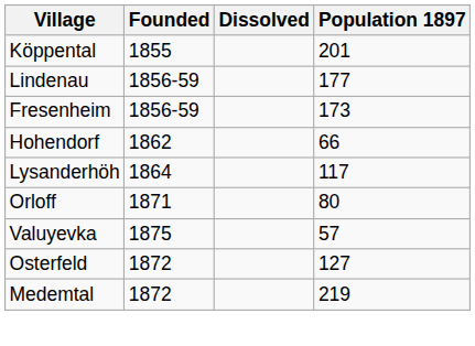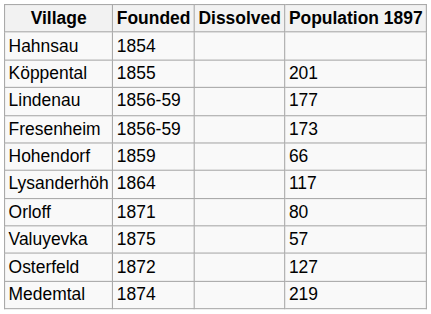 <table class="wikitable">
 <tr>
 <th>Village</th>
 <th>Founded</th>
 <th>Dissolved</th>
 <th>Population 1897</th>
+</tr>
+<tr>
+<td>Hahnsau</td>
+<td>1854</td>
+<td></td>
+<td></td>
 </tr>
 <tr>
 <td>Köppental</td>
 <td>1855</td>
 <td></td>
 <td>201</td>
 </tr>
 <tr>
 <td>Lindenau</td>
 <td>1856-59</td>
 <td></td>
 <td>177</td>
 </tr>
 <tr>
 <td>Fresenheim</td>
 <td>1856-59</td>
 <td></td>
 <td>173</td>
 </tr>
 <tr>
 <td>Hohendorf</td>
-<td>1862</td>
+<td>1859</td>
 <td></td>
 <td>66</td>
 </tr>
 <tr>
 <td>Lysanderhöh</td>
 <td>1864</td>
 <td></td>
 <td>117</td>
 </tr>
 <tr>
 <td>Orloff</td>
 <td>1871</td>
 <td></td>
 <td>80</td>
 </tr>
 <tr>
 <td>Valuyevka</td>
 <td>1875</td>
 <td></td>
 <td>57</td>
 </tr>
 <tr>
 <td>Osterfeld</td>
 <td>1872</td>
 <td></td>
 <td>127</td>
 </tr>
 <tr>
 <td>Medemtal</td>
-<td>1872</td>
+<td>1874</td>
 <td></td>
 <td>219</td>
 </tr>
 </table>
